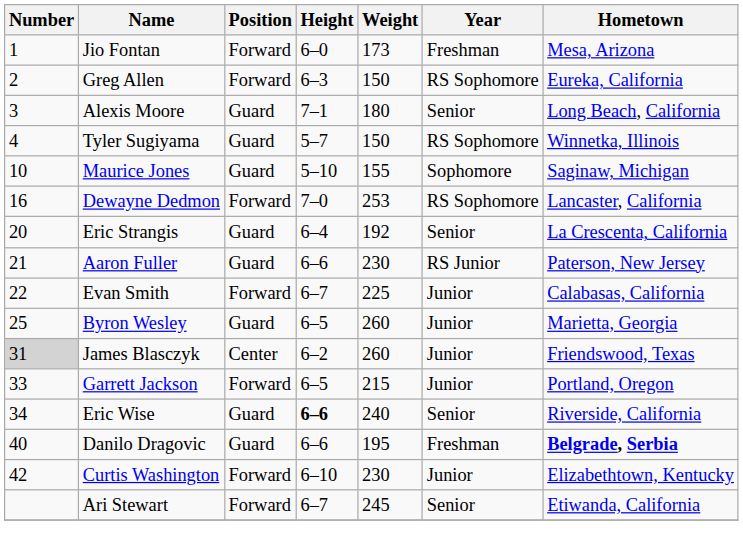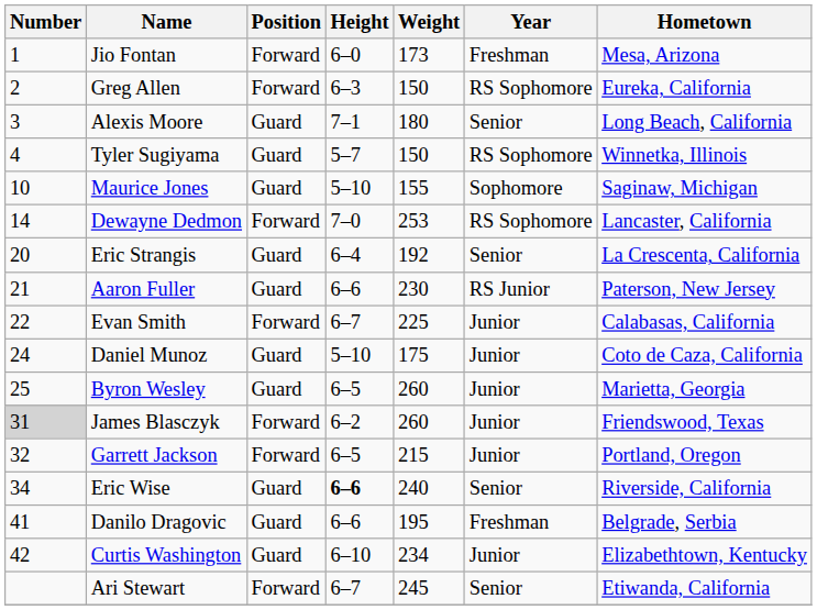 <table class="wikitable" style="font-size: 95%;">
 <tr>
 <th>Number</th>
 <th>Name</th>
 <th>Position</th>
 <th>Height</th>
 <th>Weight</th>
 <th>Year</th>
 <th>Hometown</th>
 </tr>
 <tr>
 <td>1</td>
 <td>Jio Fontan</td>
 <td>Forward</td>
 <td>6–0</td>
 <td>173</td>
 <td>Freshman</td>
 <td><a href='#'>Mesa, Arizona</a></td>
 </tr>
 <tr>
 <td>2</td>
 <td>Greg Allen</td>
 <td>Forward</td>
 <td>6–3</td>
 <td>150</td>
 <td>RS Sophomore</td>
 <td><a href='#'>Eureka, California</a></td>
 </tr>
 <tr>
 <td>3</td>
 <td>Alexis Moore</td>
 <td>Guard</td>
 <td>7–1</td>
 <td>180</td>
 <td>Senior</td>
 <td><a href='#'>Long Beach</a>, <a href='#'>California</a></td>
 </tr>
 <tr>
 <td>4</td>
 <td>Tyler Sugiyama</td>
 <td>Guard</td>
 <td>5–7</td>
 <td>150</td>
 <td>RS Sophomore</td>
 <td><a href='#'>Winnetka, Illinois</a></td>
 </tr>
 <tr>
 <td>10</td>
 <td><a href='#'>Maurice Jones</a></td>
 <td>Guard</td>
 <td>5–10</td>
 <td>155</td>
 <td>Sophomore</td>
 <td><a href='#'>Saginaw, Michigan</a></td>
 </tr>
 <tr>
-<td>16</td>
+<td>14</td>
 <td><a href='#'>Dewayne Dedmon</a></td>
 <td>Forward</td>
 <td>7–0</td>
 <td>253</td>
 <td>RS Sophomore</td>
 <td><a href='#'>Lancaster</a>, <a href='#'>California</a></td>
 </tr>
 <tr>
 <td>20</td>
 <td>Eric Strangis</td>
 <td>Guard</td>
 <td>6–4</td>
 <td>192</td>
 <td>Senior</td>
 <td><a href='#'>La Crescenta, California</a></td>
 </tr>
 <tr>
 <td>21</td>
 <td><a href='#'>Aaron Fuller</a></td>
 <td>Guard</td>
 <td>6–6</td>
 <td>230</td>
 <td>RS Junior</td>
 <td><a href='#'>Paterson, New Jersey</a></td>
 </tr>
 <tr>
 <td>22</td>
 <td>Evan Smith</td>
 <td>Forward</td>
 <td>6–7</td>
 <td>225</td>
 <td>Junior</td>
 <td><a href='#'>Calabasas, California</a></td>
 </tr>
 <tr>
+<td>24</td>
+<td>Daniel Munoz</td>
+<td>Guard</td>
+<td>5–10</td>
+<td>175</td>
+<td>Junior</td>
+<td><a href='#'>Coto de Caza, California</a></td>
+</tr>
+<tr>
 <td>25</td>
 <td><a href='#'>Byron Wesley</a></td>
 <td>Guard</td>
 <td>6–5</td>
 <td>260</td>
 <td>Junior</td>
 <td><a href='#'>Marietta, Georgia</a></td>
 </tr>
 <tr>
 <td style="background: lightgrey;">31</td>
 <td>James Blasczyk</td>
-<td>Center</td>
+<td>Forward</td>
 <td>6–2</td>
 <td>260</td>
 <td>Junior</td>
 <td><a href='#'>Friendswood, Texas</a></td>
 </tr>
 <tr>
-<td>33</td>
+<td>32</td>
 <td><a href='#'>Garrett Jackson</a></td>
 <td>Forward</td>
 <td>6–5</td>
 <td>215</td>
 <td>Junior</td>
 <td><a href='#'>Portland, Oregon</a></td>
 </tr>
 <tr>
 <td>34</td>
 <td>Eric Wise</td>
 <td>Guard</td>
 <td><strong>6–6</strong></td>
 <td>240</td>
 <td>Senior</td>
 <td><a href='#'>Riverside, California</a></td>
 </tr>
 <tr>
-<td>40</td>
+<td>41</td>
 <td>Danilo Dragovic</td>
 <td>Guard</td>
 <td>6–6</td>
 <td>195</td>
 <td>Freshman</td>
-<td><strong><a href='#'>Belgrade</a>, <a href='#'>Serbia</a></strong></td>
+<td><a href='#'>Belgrade</a>, <a href='#'>Serbia</a></td>
 </tr>
 <tr>
 <td>42</td>
 <td><a href='#'>Curtis Washington</a></td>
-<td>Forward</td>
+<td>Guard</td>
 <td>6–10</td>
-<td>230</td>
+<td>234</td>
 <td>Junior</td>
 <td><a href='#'>Elizabethtown, Kentucky</a></td>
 </tr>
 <tr>
 <td></td>
 <td>Ari Stewart</td>
 <td>Forward</td>
 <td>6–7</td>
 <td>245</td>
 <td>Senior</td>
 <td><a href='#'>Etiwanda, California</a></td>
 </tr>
 <tr>
 </tr>
 </table>
